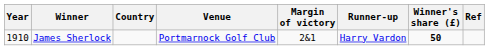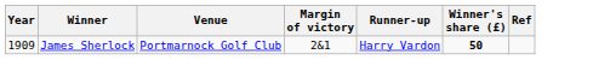 <table class="wikitable">
 <tr>
 <th>Year</th>
 <th>Winner</th>
-<th>Country</th>
 <th>Venue</th>
 <th>Margin<br>of victory</th>
 <th>Runner-up</th>
 <th>Winner's<br>share (£)</th>
 <th>Ref</th>
 </tr>
 <tr>
-<td>1910</td>
+<td>1909</td>
 <td><a href='#'>James Sherlock</a></td>
-<td></td>
 <td><a href='#'>Portmarnock Golf Club</a></td>
 <td align=center>2&1</td>
 <td> <a href='#'>Harry Vardon</a></td>
 <td align=center><strong>50</strong></td>
 <td></td>
 </tr>
 </table>
